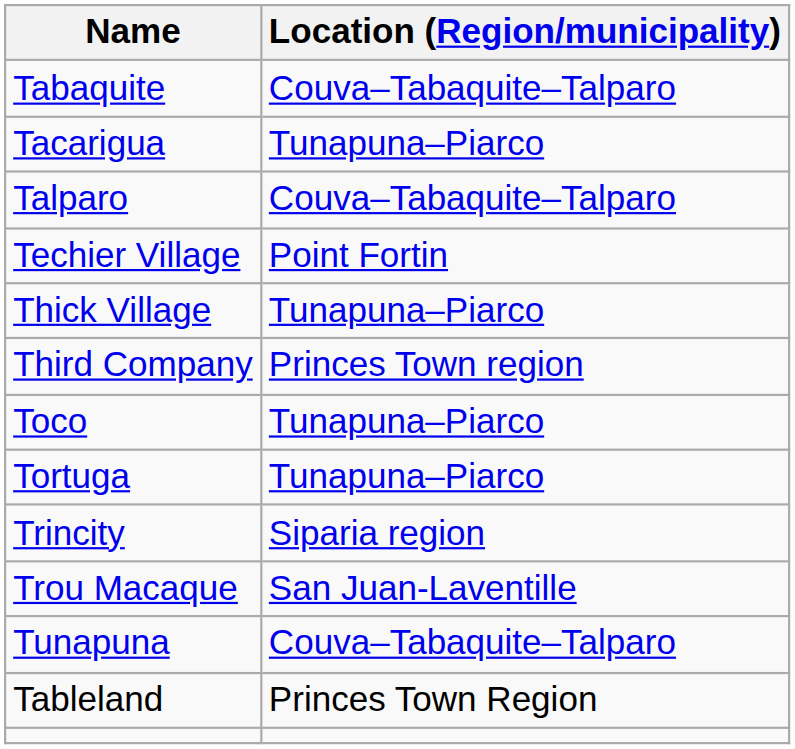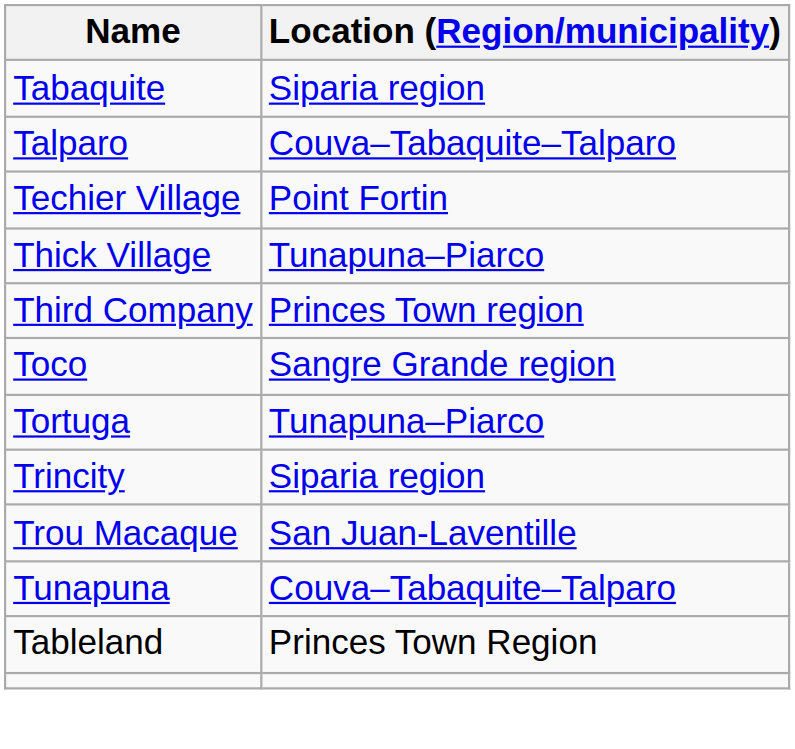 <table class="wikitable">
 <tr>
 <th>Name</th>
 <th>Location (<a href='#'>Region/municipality</a>)</th>
 </tr>
 <tr>
 <td><a href='#'>Tabaquite</a></td>
-<td><a href='#'>Couva–Tabaquite–Talparo</a></td>
-</tr>
-<tr>
-<td><a href='#'>Tacarigua</a></td>
-<td><a href='#'>Tunapuna–Piarco</a></td>
+<td><a href='#'>Siparia region</a></td>
 </tr>
 <tr>
 <td><a href='#'>Talparo</a></td>
 <td><a href='#'>Couva–Tabaquite–Talparo</a></td>
 </tr>
 <tr>
 <td><a href='#'>Techier Village</a></td>
 <td><a href='#'>Point Fortin</a></td>
 </tr>
 <tr>
 <td><a href='#'>Thick Village</a></td>
 <td><a href='#'>Tunapuna–Piarco</a></td>
 </tr>
 <tr>
 <td><a href='#'>Third Company</a></td>
 <td><a href='#'>Princes Town region</a></td>
 </tr>
 <tr>
 <td><a href='#'>Toco</a></td>
-<td><a href='#'>Tunapuna–Piarco</a></td>
+<td><a href='#'>Sangre Grande region</a></td>
 </tr>
 <tr>
 <td><a href='#'>Tortuga</a></td>
 <td><a href='#'>Tunapuna–Piarco</a></td>
 </tr>
 <tr>
 <td><a href='#'>Trincity</a></td>
 <td><a href='#'>Siparia region</a></td>
 </tr>
 <tr>
 <td><a href='#'>Trou Macaque</a></td>
 <td><a href='#'>San Juan-Laventille</a></td>
 </tr>
 <tr>
 <td><a href='#'>Tunapuna</a></td>
 <td><a href='#'>Couva–Tabaquite–Talparo</a></td>
 </tr>
 <tr>
 <td>Tableland</td>
 <td>Princes Town Region</td>
 </tr>
 <tr>
 <td></td>
 <td></td>
 </tr>
 </table>
